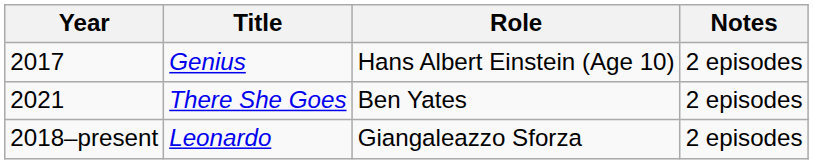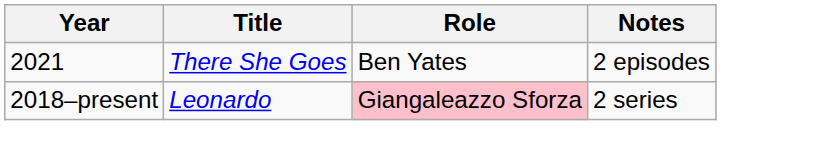 <table class="wikitable">
 <tr>
 <th>Year</th>
 <th>Title</th>
 <th>Role</th>
 <th>Notes</th>
-</tr>
-<tr>
-<td>2017</td>
-<td><em><a href='#'>Genius</a></em></td>
-<td>Hans Albert Einstein (Age 10)</td>
-<td>2 episodes</td>
 </tr>
 <tr>
 <td>2021</td>
 <td><em><a href='#'>There She Goes</a></em></td>
 <td>Ben Yates</td>
 <td>2 episodes</td>
 </tr>
 <tr>
 <td>2018–present</td>
 <td><em><a href='#'>Leonardo</a></em></td>
-<td>Giangaleazzo Sforza</td>
-<td>2 episodes</td>
+<td style="background: pink;">Giangaleazzo Sforza</td>
+<td>2 series</td>
 </tr>
 </table>
